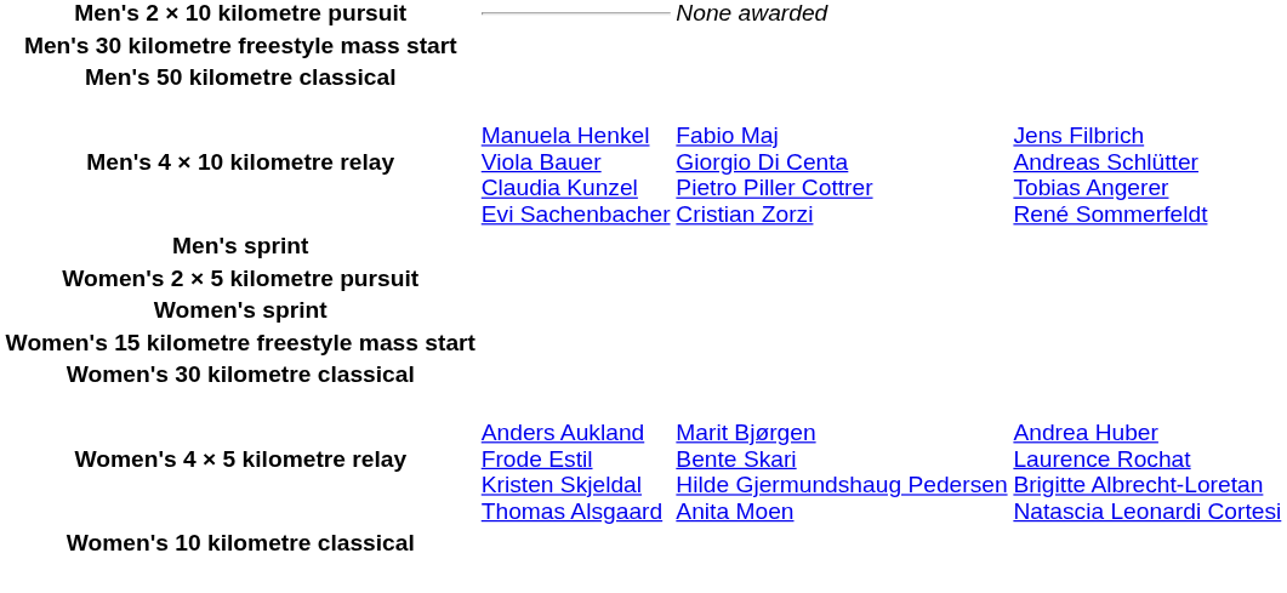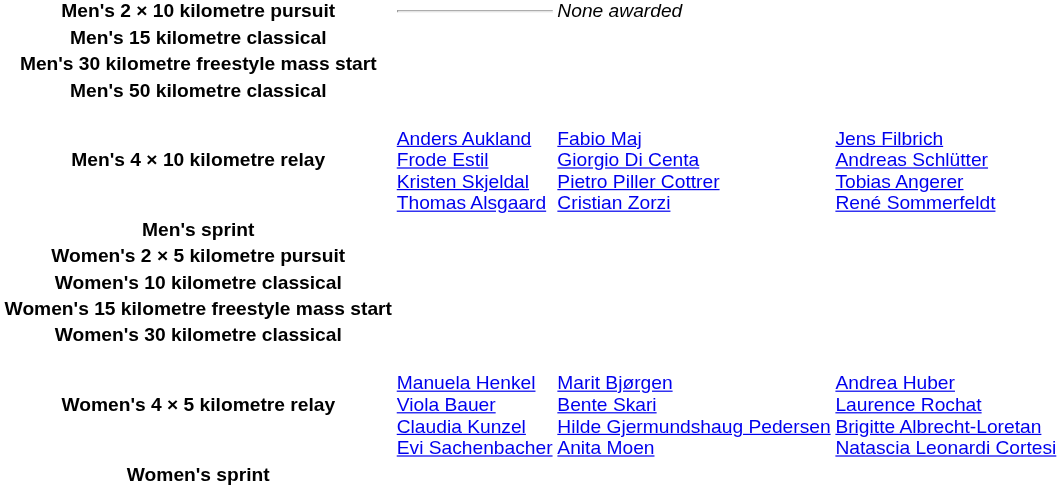 <table>
 <tr>
 <th scope="row">Men's 2 × 10 kilometre pursuit <br></th>
 <td> <hr> </td>
 <td><em>None awarded</em></td>
+<td></td>
+</tr>
+<tr>
+<th scope="row">Men's 15 kilometre classical <br></th>
+<td></td>
+<td></td>
 <td></td>
 </tr>
 <tr>
 <th scope="row">Men's 30 kilometre freestyle mass start <br></th>
 <td></td>
 <td></td>
 <td></td>
 </tr>
 <tr>
 <th scope="row">Men's 50 kilometre classical <br></th>
 <td></td>
 <td></td>
 <td></td>
 </tr>
 <tr>
 <th scope="row">Men's 4 × 10 kilometre relay <br></th>
-<td><br><a href='#'>Manuela Henkel</a><br><a href='#'>Viola Bauer</a><br><a href='#'>Claudia Kunzel</a><br><a href='#'>Evi Sachenbacher</a></td>
+<td><br><a href='#'>Anders Aukland</a><br><a href='#'>Frode Estil</a><br><a href='#'>Kristen Skjeldal</a><br><a href='#'>Thomas Alsgaard</a></td>
 <td><br><a href='#'>Fabio Maj</a><br><a href='#'>Giorgio Di Centa</a><br><a href='#'>Pietro Piller Cottrer</a><br><a href='#'>Cristian Zorzi</a></td>
 <td><br><a href='#'>Jens Filbrich</a> <br> <a href='#'>Andreas Schlütter</a><br><a href='#'>Tobias Angerer</a><br><a href='#'>René Sommerfeldt</a></td>
 </tr>
 <tr>
 <th scope="row">Men's sprint <br></th>
 <td></td>
 <td></td>
 <td></td>
 </tr>
 <tr>
 <th scope="row">Women's 2 × 5 kilometre pursuit <br></th>
 <td></td>
 <td></td>
 <td></td>
 </tr>
 <tr>
-<th scope="row">Women's sprint <br></th>
+<th scope="row">Women's 10 kilometre classical <br></th>
 <td></td>
 <td></td>
 <td></td>
 </tr>
 <tr>
 <th scope="row">Women's 15 kilometre freestyle mass start <br></th>
 <td></td>
 <td></td>
 <td></td>
 </tr>
 <tr>
 <th scope="row">Women's 30 kilometre classical <br></th>
 <td></td>
 <td></td>
 <td></td>
 </tr>
 <tr>
 <th scope="row">Women's 4 × 5 kilometre relay <br></th>
-<td><br><a href='#'>Anders Aukland</a><br><a href='#'>Frode Estil</a><br><a href='#'>Kristen Skjeldal</a><br><a href='#'>Thomas Alsgaard</a></td>
+<td><br><a href='#'>Manuela Henkel</a><br><a href='#'>Viola Bauer</a><br><a href='#'>Claudia Kunzel</a><br><a href='#'>Evi Sachenbacher</a></td>
 <td><br><a href='#'>Marit Bjørgen</a><br><a href='#'>Bente Skari</a><br><a href='#'>Hilde Gjermundshaug Pedersen</a><br><a href='#'>Anita Moen</a></td>
 <td><br><a href='#'>Andrea Huber</a> <br> <a href='#'>Laurence Rochat</a><br><a href='#'>Brigitte Albrecht-Loretan</a><br><a href='#'>Natascia Leonardi Cortesi</a></td>
 </tr>
 <tr>
-<th scope="row">Women's 10 kilometre classical <br></th>
+<th scope="row">Women's sprint <br></th>
 <td></td>
 <td></td>
 <td></td>
 </tr>
 </table>
